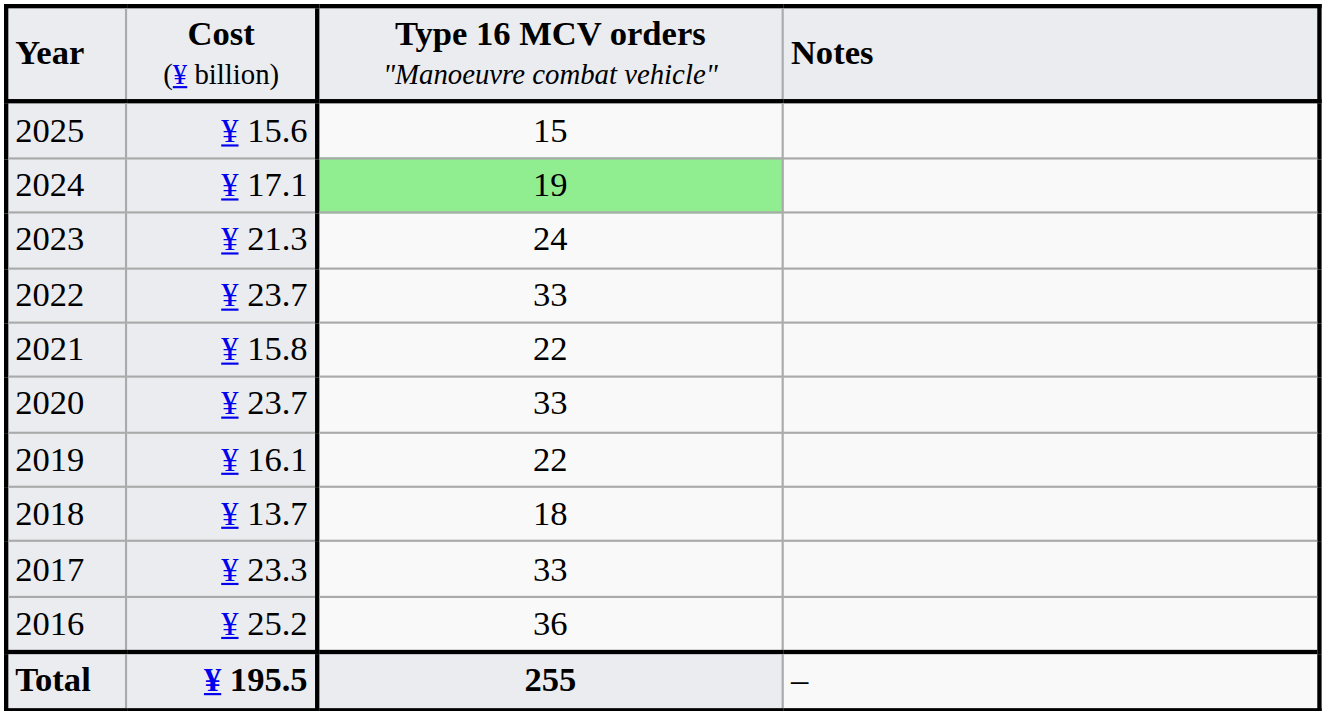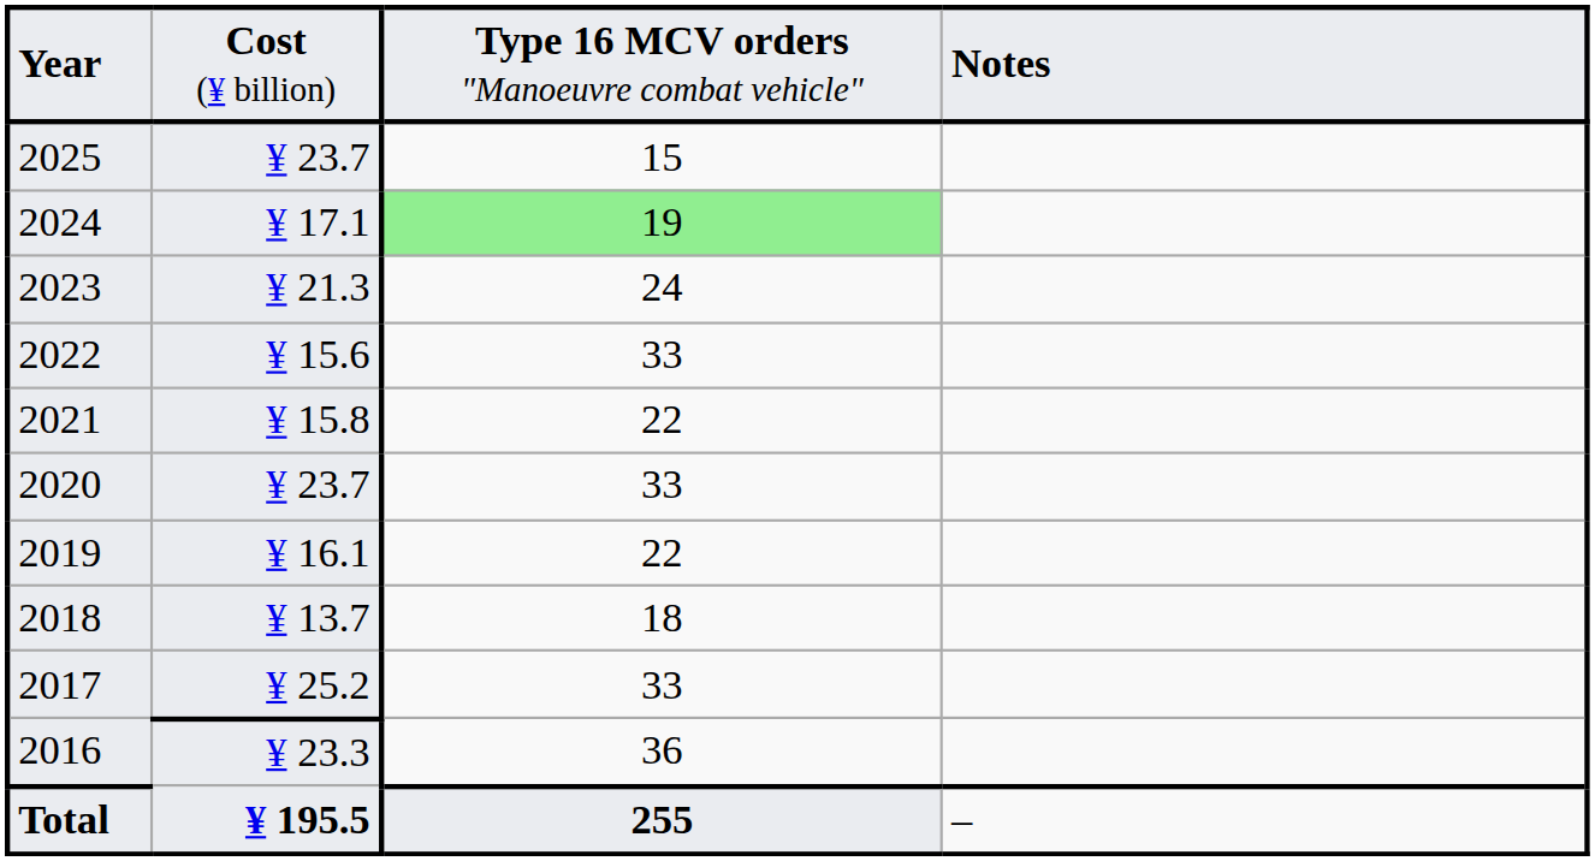 <table class="wikitable">
 <tr>
 <td style="width:3em;background:#EAECF0;border-left:solid 2px black;border-top:solid 2px black;border-bottom:solid 2px black"><strong>Year</strong></td>
 <td style="text-align: center; width:5em;background:#EAECF0;border-top:solid 2px black;border-bottom:solid 2px black"><strong>Cost</strong><br><small>(<a href='#'>¥</a> billion)</small></td>
 <td style="width:13em;text-align: center; background:#EAECF0;border-left:solid 2px black;border-top:solid 2px black;border-bottom:solid 2px black;"><strong>Type 16 MCV orders</strong><br><small><em>"Manoeuvre combat vehicle"</em></small></td>
 <td style="text-align: left; width:15em;background:#EAECF0;border-top:solid 2px black;border-bottom:solid 2px black;border-right:solid 2px black"><strong>Notes</strong></td>
 </tr>
 <tr>
 <td style="background:#EAECF0;border-left:solid 2px black">2025</td>
-<td style="background:#EAECF0;border-right:solid 2px black;text-align: right;"><a href='#'>¥</a> 15.6</td>
+<td style="background:#EAECF0;border-right:solid 2px black;text-align: right;"><a href='#'>¥</a> 23.7</td>
 <td style="text-align: center;">15</td>
 <td style="border-right:solid 2px black;"></td>
 </tr>
 <tr>
 <td style="background:#EAECF0;border-left:solid 2px black">2024</td>
 <td style="background:#EAECF0;border-right:solid 2px black;text-align: right;"><a href='#'>¥</a> 17.1</td>
 <td style="background: lightgreen; text-align: center;">19</td>
 <td style="border-right:solid 2px black;"></td>
 </tr>
 <tr>
 <td style="background:#EAECF0;border-left:solid 2px black">2023</td>
 <td style="background:#EAECF0;border-right:solid 2px black;text-align: right;"><a href='#'>¥</a> 21.3</td>
 <td style="text-align: center;">24</td>
 <td style="border-right:solid 2px black;"></td>
 </tr>
 <tr>
 <td style="background:#EAECF0;border-left:solid 2px black">2022</td>
-<td style="background:#EAECF0;border-right:solid 2px black;text-align: right;"><a href='#'>¥</a> 23.7</td>
+<td style="background:#EAECF0;border-right:solid 2px black;text-align: right;"><a href='#'>¥</a> 15.6</td>
 <td style="text-align: center;">33</td>
 <td style="border-right:solid 2px black;"></td>
 </tr>
 <tr>
 <td style="background:#EAECF0;border-left:solid 2px black">2021</td>
 <td style="background:#EAECF0;border-right:solid 2px black;text-align: right;"><a href='#'>¥</a> 15.8</td>
 <td style="text-align: center;">22</td>
 <td style="border-right:solid 2px black;"></td>
 </tr>
 <tr>
 <td style="background:#EAECF0;border-left:solid 2px black">2020</td>
 <td style="background:#EAECF0;border-right:solid 2px black;text-align: right;"><a href='#'>¥</a> 23.7</td>
 <td style="text-align: center;">33</td>
 <td style="border-right:solid 2px black;"></td>
 </tr>
 <tr>
 <td style="background:#EAECF0;border-left:solid 2px black">2019</td>
 <td style="background:#EAECF0;border-right:solid 2px black;text-align: right;"><a href='#'>¥</a> 16.1</td>
 <td style="text-align: center;">22</td>
 <td style="border-right:solid 2px black;"></td>
 </tr>
 <tr>
 <td style="background:#EAECF0;border-left:solid 2px black">2018</td>
 <td style="background:#EAECF0;border-right:solid 2px black;text-align: right;"><a href='#'>¥</a> 13.7</td>
 <td style="text-align: center;">18</td>
 <td style="border-right:solid 2px black;"></td>
 </tr>
 <tr>
 <td style="background:#EAECF0;border-left:solid 2px black">2017</td>
-<td style="background:#EAECF0;border-right:solid 2px black;text-align: right;"><a href='#'>¥</a> 23.3</td>
+<td style="background:#EAECF0;border-right:solid 2px black;border-bottom:solid 2px black;text-align: right;"><a href='#'>¥</a> 25.2</td>
 <td style="text-align: center;">33</td>
 <td style="border-right:solid 2px black;"></td>
 </tr>
 <tr>
 <td style="background:#EAECF0;border-left:solid 2px black;border-bottom:solid 2px black">2016</td>
-<td style="background:#EAECF0;border-right:solid 2px black;border-bottom:solid 2px black;text-align: right;"><a href='#'>¥</a> 25.2</td>
+<td style="background:#EAECF0;border-right:solid 2px black;text-align: right;"><a href='#'>¥</a> 23.3</td>
 <td style="text-align: center;">36</td>
 <td style="border-right:solid 2px black;"></td>
 </tr>
 <tr>
 <td style="background:#EAECF0;border-left:solid 2px black;border-bottom:solid 2px black"><strong>Total</strong></td>
 <td style="background:#EAECF0;border-right:solid 2px black;border-bottom:solid 2px black;text-align: right;"><strong><a href='#'>¥</a> 195.5</strong></td>
 <td style="background:#EAECF0; border-bottom:solid 2px black;border-top:solid 2px black;text-align:center"><strong>255</strong></td>
 <td style="border-top:solid 2px black;border-bottom:solid 2px black;border-right:solid 2px black;">–</td>
 </tr>
 </table>
